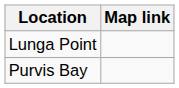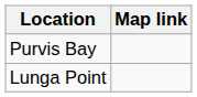 <table class="wikitable" style="float: right;" border="1">
 <tr>
 <th>Location</th>
 <th>Map link</th>
 </tr>
 <tr>
+<td>Purvis Bay</td>
+<td></td>
+</tr>
+<tr>
 <td>Lunga Point</td>
 <td></td>
 </tr>
-<tr>
-<td>Purvis Bay</td>
-<td></td>
-</tr>
 </table>
